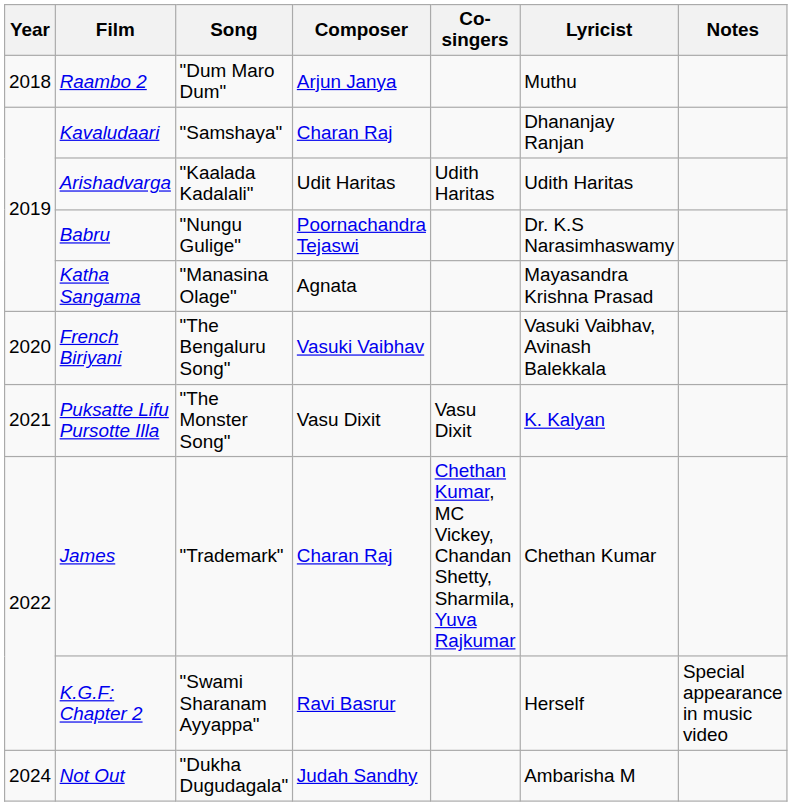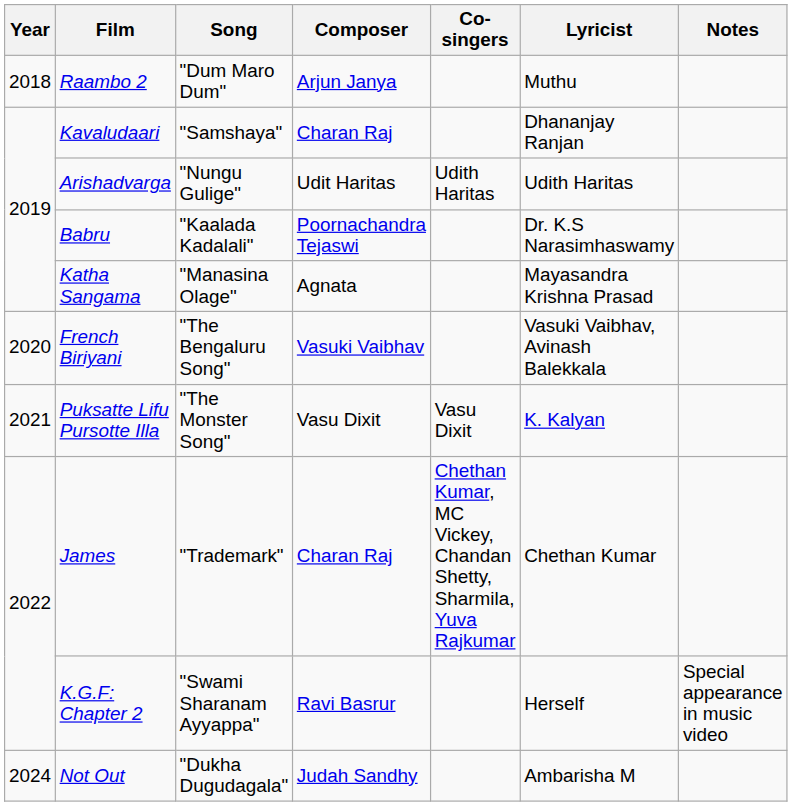 <table class="wikitable">
 <tr>
 <th>Year</th>
 <th>Film</th>
 <th>Song</th>
 <th>Composer</th>
 <th>Co-singers</th>
 <th>Lyricist</th>
 <th>Notes</th>
 </tr>
 <tr>
 <td>2018</td>
 <td><em><a href='#'>Raambo 2</a></em></td>
 <td>"Dum Maro Dum"</td>
 <td><a href='#'>Arjun Janya</a></td>
 <td></td>
 <td>Muthu</td>
 <td></td>
 </tr>
 <tr>
 <td rowspan="4">2019</td>
 <td><em><a href='#'>Kavaludaari</a></em></td>
 <td>"Samshaya"</td>
 <td><a href='#'>Charan Raj</a></td>
 <td></td>
 <td>Dhananjay Ranjan</td>
 <td></td>
 </tr>
 <tr>
 <td><em><a href='#'>Arishadvarga</a></em></td>
-<td>"Kaalada Kadalali"</td>
+<td>"Nungu Gulige"</td>
 <td>Udit Haritas</td>
 <td>Udith Haritas</td>
 <td>Udith Haritas</td>
 <td></td>
 </tr>
 <tr>
 <td><em><a href='#'>Babru</a></em></td>
-<td>"Nungu Gulige"</td>
+<td>"Kaalada Kadalali"</td>
 <td><a href='#'>Poornachandra Tejaswi</a></td>
 <td></td>
 <td>Dr. K.S Narasimhaswamy</td>
 <td></td>
 </tr>
 <tr>
 <td><em><a href='#'>Katha Sangama</a></em></td>
 <td>"Manasina Olage"</td>
 <td>Agnata</td>
 <td></td>
 <td>Mayasandra Krishna Prasad</td>
 <td></td>
 </tr>
 <tr>
 <td>2020</td>
 <td><em><a href='#'>French Biriyani</a></em></td>
 <td>"The Bengaluru Song"</td>
 <td><a href='#'>Vasuki Vaibhav</a></td>
 <td></td>
 <td>Vasuki Vaibhav, Avinash Balekkala</td>
 <td></td>
 </tr>
 <tr>
 <td>2021</td>
 <td><em><a href='#'>Puksatte Lifu Pursotte Illa</a></em></td>
 <td>"The Monster Song"</td>
 <td>Vasu Dixit</td>
 <td>Vasu Dixit</td>
 <td><a href='#'>K. Kalyan</a></td>
 <td></td>
 </tr>
 <tr>
 <td rowspan="2">2022</td>
 <td><em><a href='#'>James</a></em></td>
 <td>"Trademark"</td>
 <td><a href='#'>Charan Raj</a></td>
 <td><a href='#'>Chethan Kumar</a>, MC Vickey, Chandan Shetty, Sharmila, <a href='#'>Yuva Rajkumar</a></td>
 <td>Chethan Kumar</td>
 <td></td>
 </tr>
 <tr>
 <td><em><a href='#'>K.G.F: Chapter 2</a></em></td>
 <td>"Swami Sharanam Ayyappa"</td>
 <td><a href='#'>Ravi Basrur</a></td>
 <td></td>
 <td>Herself</td>
 <td>Special appearance in music video</td>
 </tr>
 <tr>
 <td>2024</td>
 <td><em><a href='#'>Not Out</a></em></td>
 <td>"Dukha Dugudagala"</td>
 <td><a href='#'>Judah Sandhy</a></td>
 <td></td>
 <td>Ambarisha M</td>
 <td></td>
 </tr>
 </table>
